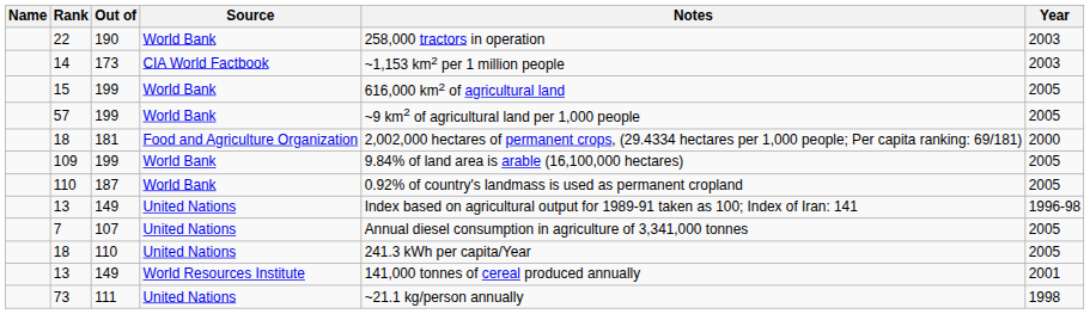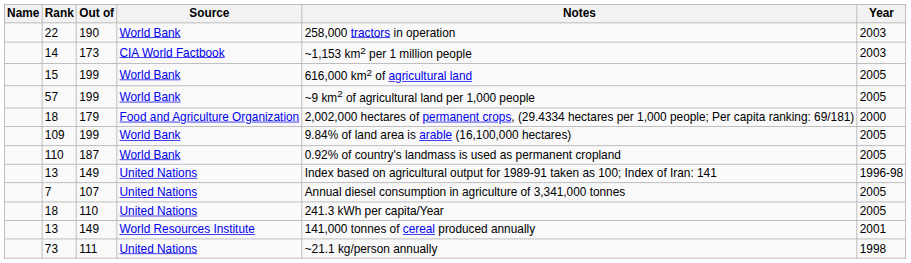 <table class="wikitable sortable" style="text-align:left">
 <tr>
 <th>Name</th>
 <th>Rank</th>
 <th>Out of</th>
 <th>Source</th>
 <th>Notes</th>
 <th>Year</th>
 </tr>
 <tr>
 <td></td>
 <td>22</td>
 <td>190</td>
 <td><a href='#'>World Bank</a></td>
 <td>258,000 <a href='#'>tractors</a> in operation</td>
 <td>2003</td>
 </tr>
 <tr>
 <td></td>
 <td>14</td>
 <td>173</td>
 <td><a href='#'>CIA World Factbook</a></td>
 <td>~1,153 km<sup>2</sup> per 1 million people</td>
 <td>2003</td>
 </tr>
 <tr>
 <td></td>
 <td>15</td>
 <td>199</td>
 <td><a href='#'>World Bank</a></td>
 <td>616,000 km<sup>2</sup> of <a href='#'>agricultural land</a></td>
 <td>2005</td>
 </tr>
 <tr>
 <td></td>
 <td>57</td>
 <td>199</td>
 <td><a href='#'>World Bank</a></td>
 <td>~9 km<sup>2</sup> of agricultural land per 1,000 people</td>
 <td>2005</td>
 </tr>
 <tr>
 <td></td>
 <td>18</td>
-<td>181</td>
+<td>179</td>
 <td><a href='#'>Food and Agriculture Organization</a></td>
 <td>2,002,000 hectares of <a href='#'>permanent crops</a>, (29.4334 hectares per 1,000 people; Per capita ranking: 69/181)</td>
 <td>2000</td>
 </tr>
 <tr>
 <td></td>
 <td>109</td>
 <td>199</td>
 <td><a href='#'>World Bank</a></td>
 <td>9.84% of land area is <a href='#'>arable</a> (16,100,000 hectares)</td>
 <td>2005</td>
 </tr>
 <tr>
 <td></td>
 <td>110</td>
 <td>187</td>
 <td><a href='#'>World Bank</a></td>
 <td>0.92% of country's landmass is used as permanent cropland</td>
 <td>2005</td>
 </tr>
 <tr>
 <td></td>
 <td>13</td>
 <td>149</td>
 <td><a href='#'>United Nations</a></td>
 <td>Index based on agricultural output for 1989-91 taken as 100; Index of Iran: 141</td>
 <td>1996-98</td>
 </tr>
 <tr>
 <td></td>
 <td>7</td>
 <td>107</td>
 <td><a href='#'>United Nations</a></td>
 <td>Annual diesel consumption in agriculture of 3,341,000 tonnes</td>
 <td>2005</td>
 </tr>
 <tr>
 <td></td>
 <td>18</td>
 <td>110</td>
 <td><a href='#'>United Nations</a></td>
 <td>241.3 kWh per capita/Year</td>
 <td>2005</td>
 </tr>
 <tr>
 <td></td>
 <td>13</td>
 <td>149</td>
 <td><a href='#'>World Resources Institute</a></td>
 <td>141,000 tonnes of <a href='#'>cereal</a> produced annually</td>
 <td>2001</td>
 </tr>
 <tr>
 <td></td>
 <td>73</td>
 <td>111</td>
 <td><a href='#'>United Nations</a></td>
 <td>~21.1 kg/person annually</td>
 <td>1998</td>
 </tr>
 </table>
